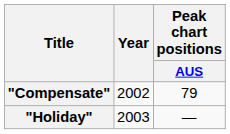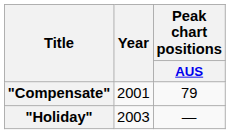 <table class="wikitable plainrowheaders" style="text-align:center">
 <tr>
 <th scope="col" rowspan="2">Title</th>
 <th scope="col" rowspan="2">Year</th>
 <th scope="col" colspan="1">Peak chart positions</th>
 </tr>
 <tr>
 <th scope="col" style="width:3em;font-size:90%;"><a href='#'>AUS</a><br></th>
 </tr>
 <tr>
 <th scope="row">"Compensate"</th>
-<td>2002</td>
+<td>2001</td>
 <td>79</td>
 </tr>
 <tr>
 <th scope="row">"Holiday"</th>
 <td>2003</td>
 <td>—</td>
 </tr>
 </table>
